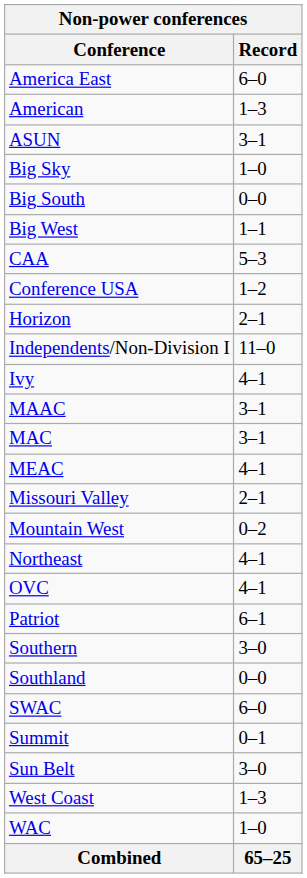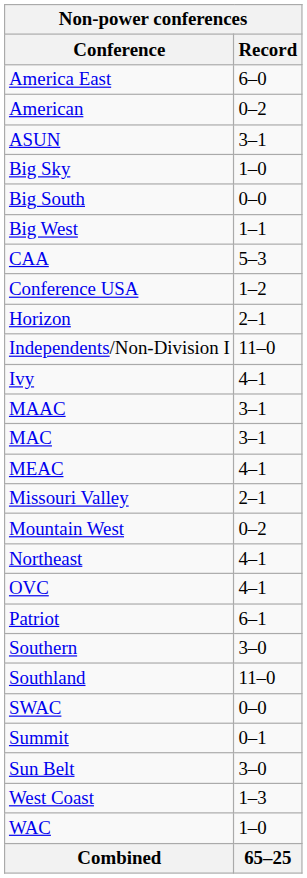 <table class="wikitable">
 <tr>
 <th colspan="2">Non-power conferences</th>
 </tr>
 <tr>
 <th>Conference</th>
 <th>Record</th>
 </tr>
 <tr>
 <td><a href='#'>America East</a></td>
 <td>6–0</td>
 </tr>
 <tr>
 <td><a href='#'>American</a></td>
-<td>1–3</td>
+<td>0–2</td>
 </tr>
 <tr>
 <td><a href='#'>ASUN</a></td>
 <td>3–1</td>
 </tr>
 <tr>
 <td><a href='#'>Big Sky</a></td>
 <td>1–0</td>
 </tr>
 <tr>
 <td><a href='#'>Big South</a></td>
 <td>0–0</td>
 </tr>
 <tr>
 <td><a href='#'>Big West</a></td>
 <td>1–1</td>
 </tr>
 <tr>
 <td><a href='#'>CAA</a></td>
 <td>5–3</td>
 </tr>
 <tr>
 <td><a href='#'>Conference USA</a></td>
 <td>1–2</td>
 </tr>
 <tr>
 <td><a href='#'>Horizon</a></td>
 <td>2–1</td>
 </tr>
 <tr>
 <td><a href='#'>Independents</a>/Non-Division I</td>
 <td>11–0</td>
 </tr>
 <tr>
 <td><a href='#'>Ivy</a></td>
 <td>4–1</td>
 </tr>
 <tr>
 <td><a href='#'>MAAC</a></td>
 <td>3–1</td>
 </tr>
 <tr>
 <td><a href='#'>MAC</a></td>
 <td>3–1</td>
 </tr>
 <tr>
 <td><a href='#'>MEAC</a></td>
 <td>4–1</td>
 </tr>
 <tr>
 <td><a href='#'>Missouri Valley</a></td>
 <td>2–1</td>
 </tr>
 <tr>
 <td><a href='#'>Mountain West</a></td>
 <td>0–2</td>
 </tr>
 <tr>
 <td><a href='#'>Northeast</a></td>
 <td>4–1</td>
 </tr>
 <tr>
 <td><a href='#'>OVC</a></td>
 <td>4–1</td>
 </tr>
 <tr>
 <td><a href='#'>Patriot</a></td>
 <td>6–1</td>
 </tr>
 <tr>
 <td><a href='#'>Southern</a></td>
 <td>3–0</td>
 </tr>
 <tr>
 <td><a href='#'>Southland</a></td>
-<td>0–0</td>
+<td>11–0</td>
 </tr>
 <tr>
 <td><a href='#'>SWAC</a></td>
-<td>6–0</td>
+<td>0–0</td>
 </tr>
 <tr>
 <td><a href='#'>Summit</a></td>
 <td>0–1</td>
 </tr>
 <tr>
 <td><a href='#'>Sun Belt</a></td>
 <td>3–0</td>
 </tr>
 <tr>
 <td><a href='#'>West Coast</a></td>
 <td>1–3</td>
 </tr>
 <tr>
 <td><a href='#'>WAC</a></td>
 <td>1–0</td>
 </tr>
 <tr>
 <th align="left">Combined</th>
 <th align="left">65–25</th>
 </tr>
 </table>
